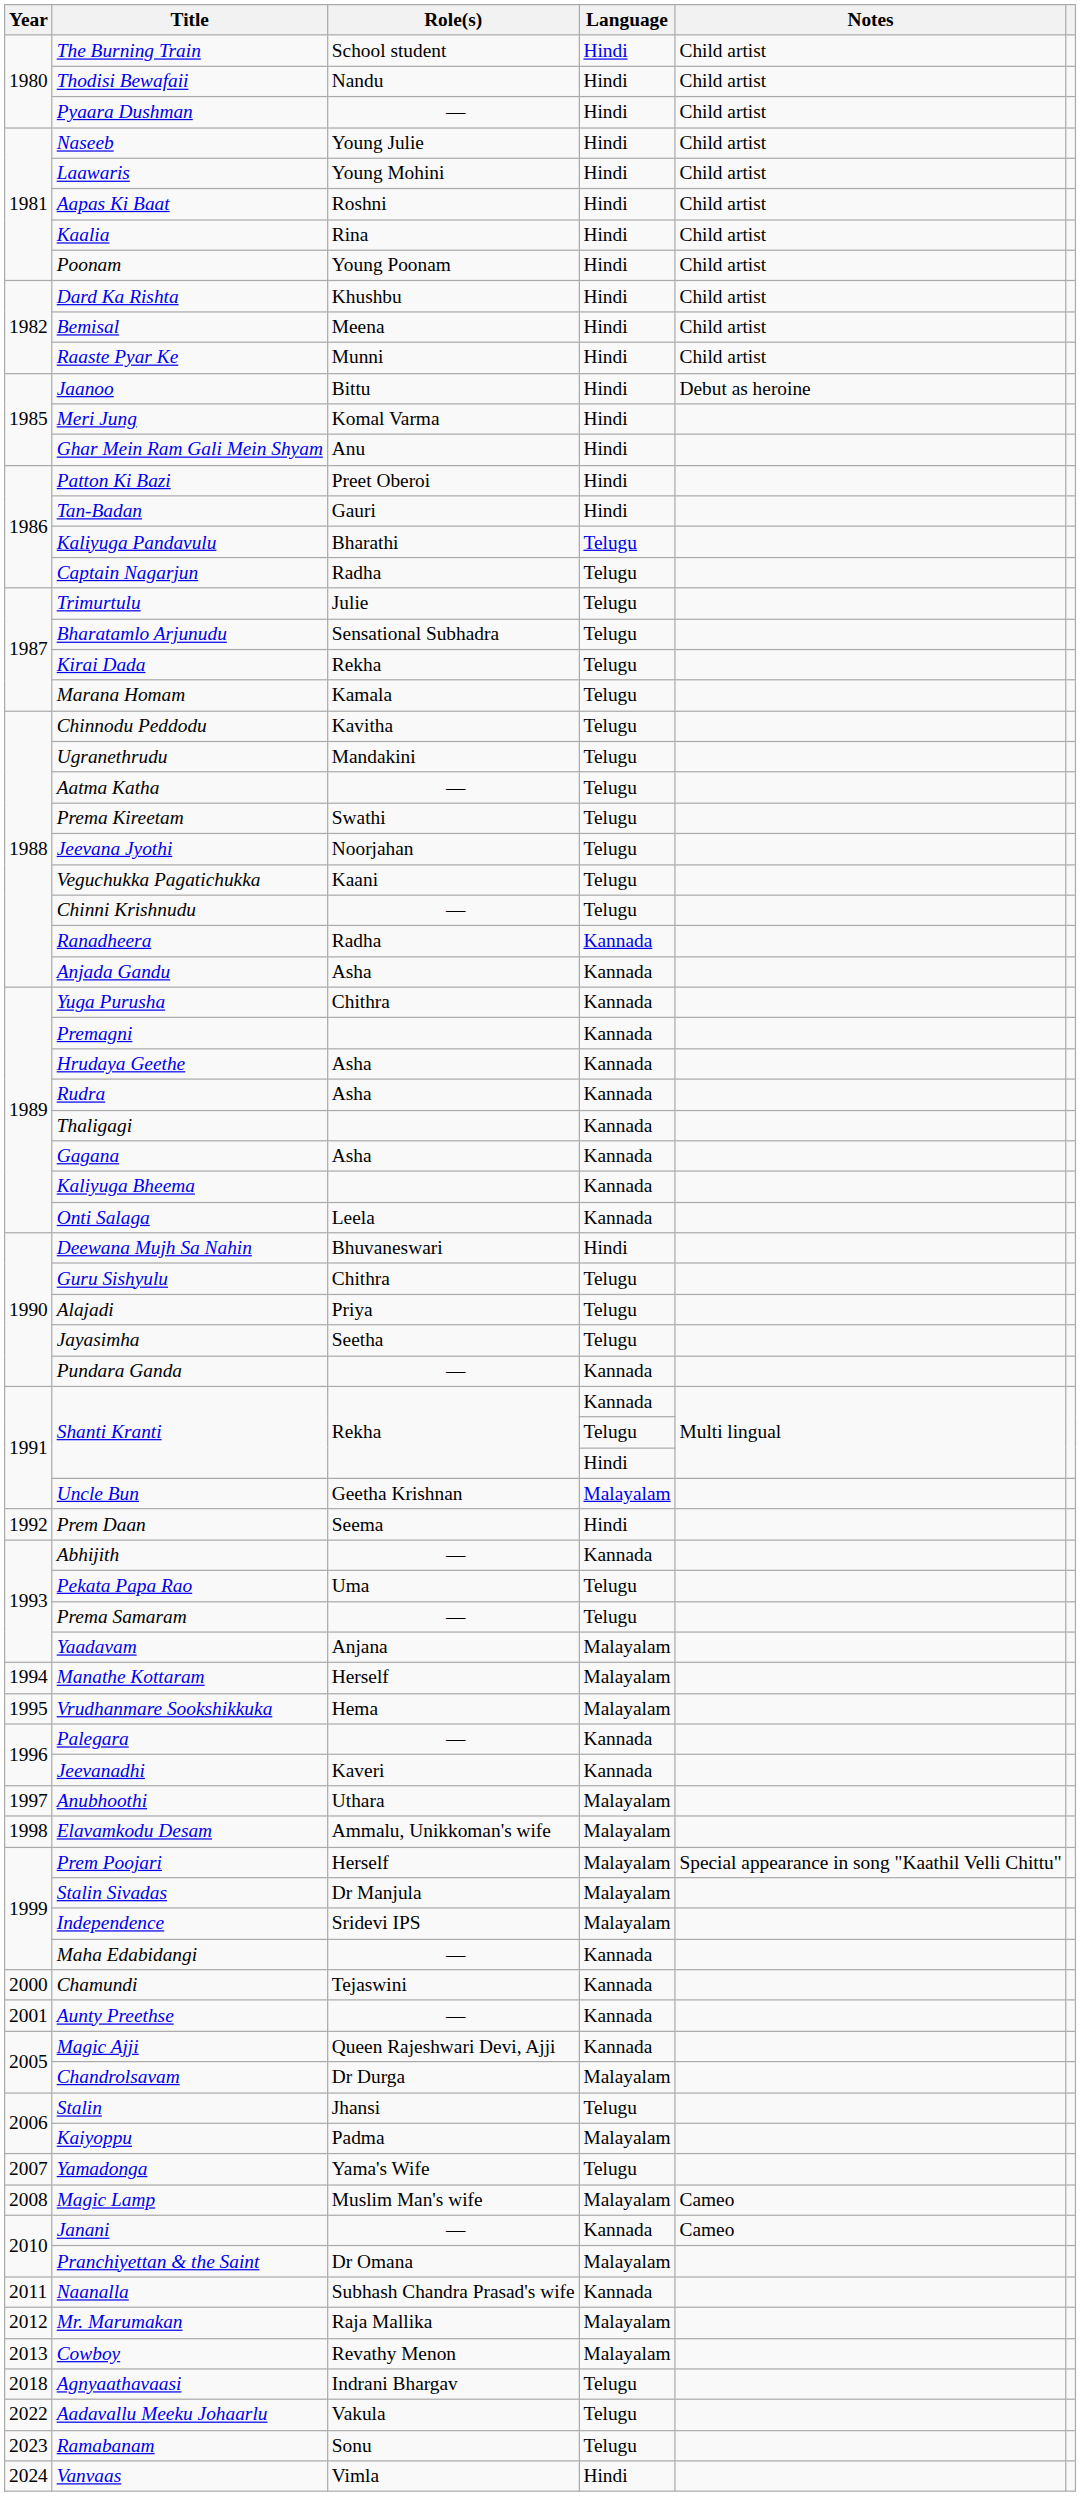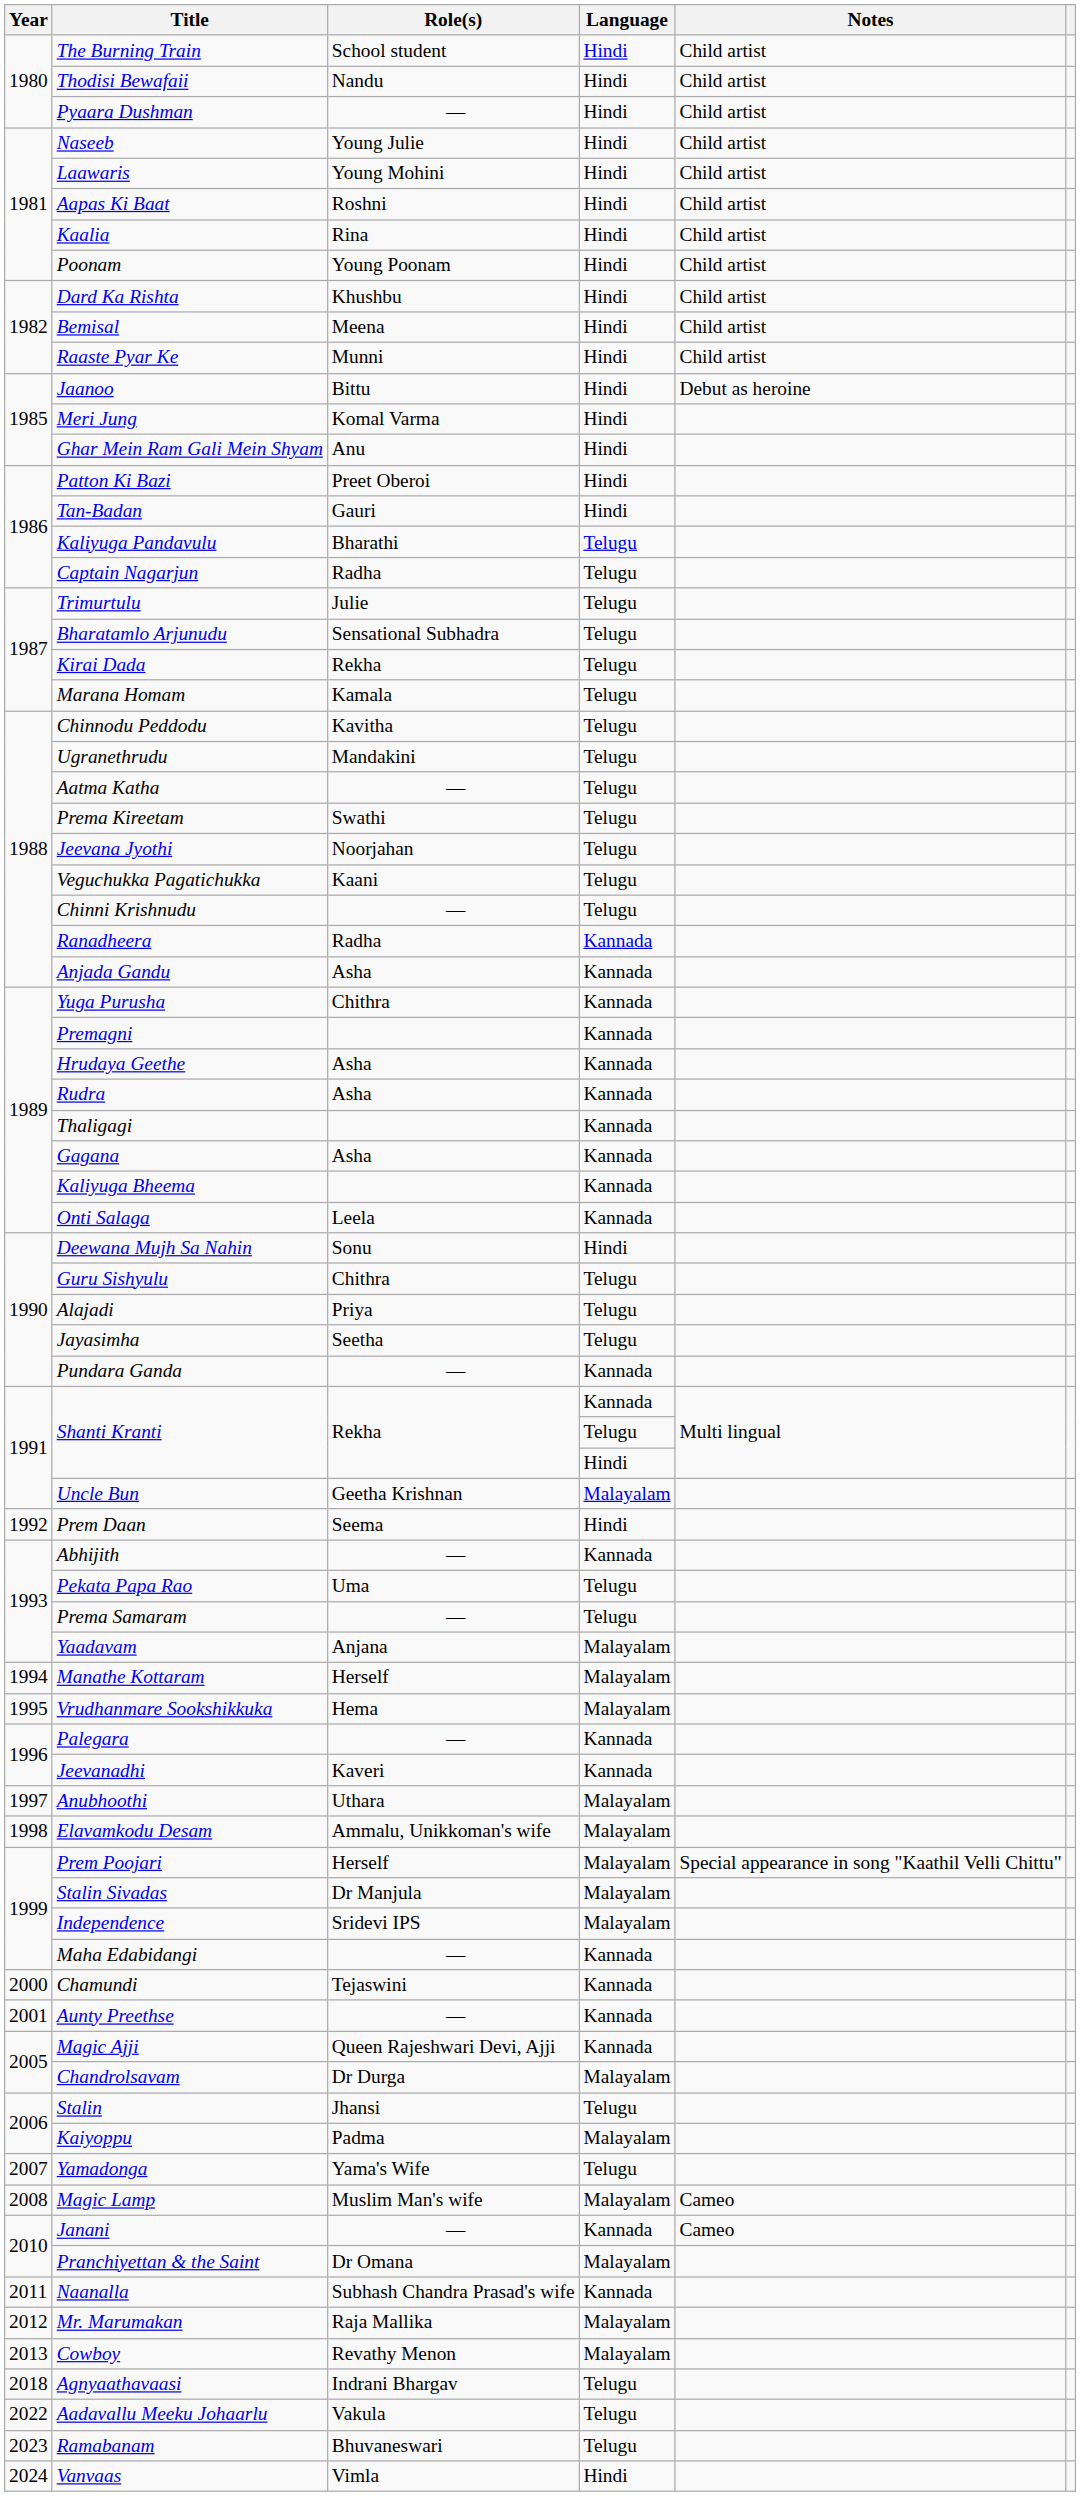 <table class="wikitable sortable" id="filmography">
 <tr>
 <th scope="col">Year</th>
 <th scope="col">Title</th>
 <th scope="col">Role(s)</th>
 <th scope="col">Language</th>
 <th scope="col" class="unsortable">Notes</th>
 <th scope="col" class="unsortable"></th>
 </tr>
 <tr>
 <td rowspan="3">1980</td>
 <td><em><a href='#'>The Burning Train</a></em></td>
 <td>School student</td>
 <td><a href='#'>Hindi</a></td>
 <td>Child artist</td>
 <td style="text-align:center;"></td>
 </tr>
 <tr>
 <td><em><a href='#'>Thodisi Bewafaii</a></em></td>
 <td>Nandu</td>
 <td>Hindi</td>
 <td>Child artist</td>
 <td style="text-align:center;"></td>
 </tr>
 <tr>
 <td><em><a href='#'>Pyaara Dushman</a></em></td>
 <td style="text-align:center;"> —</td>
 <td>Hindi</td>
 <td>Child artist</td>
 <td style="text-align:center;"></td>
 </tr>
 <tr>
 <td rowspan="5">1981</td>
 <td><em><a href='#'>Naseeb</a></em></td>
 <td>Young Julie</td>
 <td>Hindi</td>
 <td>Child artist</td>
 <td style="text-align:center;"></td>
 </tr>
 <tr>
 <td><em><a href='#'>Laawaris</a></em></td>
 <td>Young Mohini</td>
 <td>Hindi</td>
 <td>Child artist</td>
 <td style="text-align:center;"></td>
 </tr>
 <tr>
 <td><em><a href='#'>Aapas Ki Baat</a></em></td>
 <td>Roshni</td>
 <td>Hindi</td>
 <td>Child artist</td>
 <td style="text-align:center;"></td>
 </tr>
 <tr>
 <td><em><a href='#'>Kaalia</a></em></td>
 <td>Rina</td>
 <td>Hindi</td>
 <td>Child artist</td>
 <td style="text-align:center;"></td>
 </tr>
 <tr>
 <td><em>Poonam</em></td>
 <td>Young Poonam</td>
 <td>Hindi</td>
 <td>Child artist</td>
 <td style="text-align:center;"></td>
 </tr>
 <tr>
 <td rowspan="3">1982</td>
 <td><em><a href='#'>Dard Ka Rishta</a></em></td>
 <td>Khushbu</td>
 <td>Hindi</td>
 <td>Child artist</td>
 <td style="text-align:center;"></td>
 </tr>
 <tr>
 <td><em><a href='#'>Bemisal</a></em></td>
 <td>Meena</td>
 <td>Hindi</td>
 <td>Child artist</td>
 <td style="text-align:center;"></td>
 </tr>
 <tr>
 <td><em><a href='#'>Raaste Pyar Ke</a></em></td>
 <td>Munni</td>
 <td>Hindi</td>
 <td>Child artist</td>
 <td style="text-align:center;"></td>
 </tr>
 <tr>
 <td rowspan="3">1985</td>
 <td><em><a href='#'>Jaanoo</a></em></td>
 <td>Bittu</td>
 <td>Hindi</td>
 <td>Debut as heroine</td>
 <td style="text-align:center;"></td>
 </tr>
 <tr>
 <td><em><a href='#'>Meri Jung</a></em></td>
 <td>Komal Varma</td>
 <td>Hindi</td>
 <td></td>
 <td style="text-align:center;"></td>
 </tr>
 <tr>
 <td><em><a href='#'>Ghar Mein Ram Gali Mein Shyam</a></em></td>
 <td>Anu</td>
 <td>Hindi</td>
 <td></td>
 <td style="text-align:center;"></td>
 </tr>
 <tr>
 <td rowspan="4">1986</td>
 <td><em><a href='#'>Patton Ki Bazi</a></em></td>
 <td>Preet Oberoi</td>
 <td>Hindi</td>
 <td></td>
 <td style="text-align:center;"></td>
 </tr>
 <tr>
 <td><em><a href='#'>Tan-Badan</a></em></td>
 <td>Gauri</td>
 <td>Hindi</td>
 <td></td>
 <td style="text-align:center;"></td>
 </tr>
 <tr>
 <td><em><a href='#'>Kaliyuga Pandavulu</a></em></td>
 <td>Bharathi</td>
 <td><a href='#'>Telugu</a></td>
 <td></td>
 <td style="text-align:center;"></td>
 </tr>
 <tr>
 <td><em><a href='#'>Captain Nagarjun</a></em></td>
 <td>Radha</td>
 <td>Telugu</td>
 <td></td>
 <td style="text-align:center;"></td>
 </tr>
 <tr>
 <td rowspan="4">1987</td>
 <td><em><a href='#'>Trimurtulu</a></em></td>
 <td>Julie</td>
 <td>Telugu</td>
 <td></td>
 <td style="text-align:center;"></td>
 </tr>
 <tr>
 <td><em><a href='#'>Bharatamlo Arjunudu</a></em></td>
 <td>Sensational Subhadra</td>
 <td>Telugu</td>
 <td></td>
 <td style="text-align:center;"></td>
 </tr>
 <tr>
 <td><em> <a href='#'>Kirai Dada</a></em></td>
 <td>Rekha</td>
 <td>Telugu</td>
 <td></td>
 <td style="text-align:center;"></td>
 </tr>
 <tr>
 <td><em>Marana Homam</em></td>
 <td>Kamala</td>
 <td>Telugu</td>
 <td></td>
 <td style="text-align:center;"></td>
 </tr>
 <tr>
 <td rowspan="9">1988</td>
 <td><em>Chinnodu Peddodu</em></td>
 <td>Kavitha</td>
 <td>Telugu</td>
 <td></td>
 <td style="text-align:center;"></td>
 </tr>
 <tr>
 <td><em>Ugranethrudu</em></td>
 <td>Mandakini</td>
 <td>Telugu</td>
 <td></td>
 <td style="text-align:center;"></td>
 </tr>
 <tr>
 <td><em>Aatma Katha</em></td>
 <td style="text-align:center;"> —</td>
 <td>Telugu</td>
 <td></td>
 <td style="text-align:center;"></td>
 </tr>
 <tr>
 <td><em>Prema Kireetam</em></td>
 <td>Swathi</td>
 <td>Telugu</td>
 <td></td>
 <td style="text-align:center;"></td>
 </tr>
 <tr>
 <td><em><a href='#'>Jeevana Jyothi</a></em></td>
 <td>Noorjahan</td>
 <td>Telugu</td>
 <td></td>
 <td style="text-align:center;"></td>
 </tr>
 <tr>
 <td><em>Veguchukka Pagatichukka</em></td>
 <td>Kaani</td>
 <td>Telugu</td>
 <td></td>
 <td style="text-align:center;"></td>
 </tr>
 <tr>
 <td><em>Chinni Krishnudu</em></td>
 <td style="text-align:center;"> —</td>
 <td>Telugu</td>
 <td></td>
 <td style="text-align:center;"></td>
 </tr>
 <tr>
 <td><em><a href='#'>Ranadheera</a></em></td>
 <td>Radha</td>
 <td><a href='#'>Kannada</a></td>
 <td></td>
 <td style="text-align:center;"></td>
 </tr>
 <tr>
 <td><em><a href='#'>Anjada Gandu</a></em></td>
 <td>Asha</td>
 <td>Kannada</td>
 <td></td>
 <td style="text-align:center;"></td>
 </tr>
 <tr>
 <td rowspan="8">1989</td>
 <td><em><a href='#'>Yuga Purusha</a></em></td>
 <td>Chithra</td>
 <td>Kannada</td>
 <td></td>
 <td style="text-align:center;"></td>
 </tr>
 <tr>
 <td><em><a href='#'>Premagni</a></em></td>
 <td style="text-align:center;"></td>
 <td>Kannada</td>
 <td></td>
 <td style="text-align:center;"></td>
 </tr>
 <tr>
 <td><em><a href='#'>Hrudaya Geethe</a></em></td>
 <td>Asha</td>
 <td>Kannada</td>
 <td></td>
 <td style="text-align:center;"></td>
 </tr>
 <tr>
 <td><em><a href='#'>Rudra</a></em></td>
 <td>Asha</td>
 <td>Kannada</td>
 <td></td>
 <td style="text-align:center;"></td>
 </tr>
 <tr>
 <td><em>Thaligagi</em></td>
 <td></td>
 <td>Kannada</td>
 <td></td>
 <td></td>
 </tr>
 <tr>
 <td><em><a href='#'>Gagana</a></em></td>
 <td>Asha</td>
 <td>Kannada</td>
 <td></td>
 <td style="text-align:center;"></td>
 </tr>
 <tr>
 <td><em><a href='#'>Kaliyuga Bheema</a></em></td>
 <td style="text-align:center;"></td>
 <td>Kannada</td>
 <td></td>
 <td style="text-align:center;"></td>
 </tr>
 <tr>
 <td><em><a href='#'>Onti Salaga</a></em></td>
 <td>Leela</td>
 <td>Kannada</td>
 <td></td>
 <td style="text-align:center;"></td>
 </tr>
 <tr>
 <td rowspan="5">1990</td>
 <td><em><a href='#'>Deewana Mujh Sa Nahin</a></em></td>
-<td>Bhuvaneswari</td>
+<td>Sonu</td>
 <td>Hindi</td>
 <td></td>
 <td style="text-align:center;"></td>
 </tr>
 <tr>
 <td><em><a href='#'>Guru Sishyulu</a></em></td>
 <td>Chithra</td>
 <td>Telugu</td>
 <td></td>
 <td style="text-align:center;"></td>
 </tr>
 <tr>
 <td><em>Alajadi</em></td>
 <td>Priya</td>
 <td>Telugu</td>
 <td></td>
 <td style="text-align:center;"></td>
 </tr>
 <tr>
 <td><em>Jayasimha</em></td>
 <td>Seetha</td>
 <td>Telugu</td>
 <td></td>
 <td style="text-align:center;"></td>
 </tr>
 <tr>
 <td><em>Pundara Ganda</em></td>
 <td style="text-align:center;"> —</td>
 <td>Kannada</td>
 <td></td>
 <td style="text-align:center;"></td>
 </tr>
 <tr>
 <td rowspan="4">1991</td>
 <td rowspan="3"><em><a href='#'>Shanti Kranti</a></em></td>
 <td rowspan="3">Rekha</td>
 <td>Kannada</td>
 <td rowspan="3">Multi lingual</td>
 <td rowspan="3" style="text-align:center;"></td>
 </tr>
 <tr>
 <td>Telugu</td>
 </tr>
 <tr>
 <td>Hindi</td>
 </tr>
 <tr>
 <td><em><a href='#'>Uncle Bun</a></em></td>
 <td>Geetha Krishnan</td>
 <td><a href='#'>Malayalam</a></td>
 <td></td>
 <td style="text-align:center;"></td>
 </tr>
 <tr>
 <td>1992</td>
 <td><em>Prem Daan</em></td>
 <td>Seema</td>
 <td>Hindi</td>
 <td></td>
 <td style="text-align:center;"></td>
 </tr>
 <tr>
 <td rowspan="4">1993</td>
 <td><em>Abhijith</em></td>
 <td style="text-align:center;"> —</td>
 <td>Kannada</td>
 <td></td>
 <td style="text-align:center;"></td>
 </tr>
 <tr>
 <td><em><a href='#'>Pekata Papa Rao</a></em></td>
 <td>Uma</td>
 <td>Telugu</td>
 <td></td>
 <td style="text-align:center;"></td>
 </tr>
 <tr>
 <td><em>Prema Samaram</em></td>
 <td style="text-align:center;"> —</td>
 <td>Telugu</td>
 <td></td>
 <td style="text-align:center;"></td>
 </tr>
 <tr>
 <td><em><a href='#'>Yaadavam</a></em></td>
 <td>Anjana</td>
 <td>Malayalam</td>
 <td></td>
 <td style="text-align:center;"></td>
 </tr>
 <tr>
 <td>1994</td>
 <td><em><a href='#'>Manathe Kottaram</a></em></td>
 <td>Herself</td>
 <td>Malayalam</td>
 <td></td>
 <td style="text-align:center;"></td>
 </tr>
 <tr>
 <td>1995</td>
 <td><em><a href='#'>Vrudhanmare Sookshikkuka</a></em></td>
 <td>Hema</td>
 <td>Malayalam</td>
 <td></td>
 <td style="text-align:center;"></td>
 </tr>
 <tr>
 <td rowspan="2">1996</td>
 <td><em><a href='#'>Palegara</a></em></td>
 <td style="text-align:center;"> —</td>
 <td>Kannada</td>
 <td></td>
 <td style="text-align:center;"></td>
 </tr>
 <tr>
 <td><em><a href='#'>Jeevanadhi</a></em></td>
 <td>Kaveri</td>
 <td>Kannada</td>
 <td></td>
 <td style="text-align:center;"></td>
 </tr>
 <tr>
 <td>1997</td>
 <td><em><a href='#'>Anubhoothi</a></em></td>
 <td>Uthara</td>
 <td>Malayalam</td>
 <td></td>
 <td style="text-align:center;"></td>
 </tr>
 <tr>
 <td>1998</td>
 <td><em><a href='#'>Elavamkodu Desam</a></em></td>
 <td>Ammalu, Unikkoman's wife</td>
 <td>Malayalam</td>
 <td></td>
 <td style="text-align:center;"></td>
 </tr>
 <tr>
 <td rowspan="4">1999</td>
 <td><em><a href='#'>Prem Poojari</a></em></td>
 <td>Herself</td>
 <td>Malayalam</td>
 <td>Special appearance in song "Kaathil Velli Chittu"</td>
 <td style="text-align:center;"></td>
 </tr>
 <tr>
 <td><em><a href='#'>Stalin Sivadas</a></em></td>
 <td>Dr Manjula</td>
 <td>Malayalam</td>
 <td></td>
 <td style="text-align:center;"></td>
 </tr>
 <tr>
 <td><em><a href='#'>Independence</a></em></td>
 <td>Sridevi IPS</td>
 <td>Malayalam</td>
 <td></td>
 <td style="text-align:center;"></td>
 </tr>
 <tr>
 <td><em>Maha Edabidangi</em></td>
 <td style="text-align:center;"> —</td>
 <td>Kannada</td>
 <td></td>
 <td style="text-align:center;"></td>
 </tr>
 <tr>
 <td>2000</td>
 <td><em>Chamundi</em></td>
 <td>Tejaswini</td>
 <td>Kannada</td>
 <td></td>
 <td style="text-align:center;"></td>
 </tr>
 <tr>
 <td>2001</td>
 <td><em><a href='#'>Aunty Preethse</a></em></td>
 <td style="text-align:center;"> —</td>
 <td>Kannada</td>
 <td></td>
 <td style="text-align:center;"></td>
 </tr>
 <tr>
 <td rowspan="2">2005</td>
 <td><em><a href='#'>Magic Ajji</a></em></td>
 <td>Queen Rajeshwari Devi, Ajji</td>
 <td>Kannada</td>
 <td></td>
 <td style="text-align:center;"></td>
 </tr>
 <tr>
 <td><em><a href='#'>Chandrolsavam</a></em></td>
 <td>Dr Durga</td>
 <td>Malayalam</td>
 <td></td>
 <td style="text-align:center;"></td>
 </tr>
 <tr>
 <td rowspan="2">2006</td>
 <td><em><a href='#'>Stalin</a></em></td>
 <td>Jhansi</td>
 <td>Telugu</td>
 <td></td>
 <td style="text-align:center;"></td>
 </tr>
 <tr>
 <td><em><a href='#'>Kaiyoppu</a></em></td>
 <td>Padma</td>
 <td>Malayalam</td>
 <td></td>
 <td style="text-align:center;"></td>
 </tr>
 <tr>
 <td>2007</td>
 <td><em><a href='#'>Yamadonga</a></em></td>
 <td>Yama's Wife</td>
 <td>Telugu</td>
 <td></td>
 <td style="text-align:center;"></td>
 </tr>
 <tr>
 <td>2008</td>
 <td><em><a href='#'>Magic Lamp</a></em></td>
 <td>Muslim Man's wife</td>
 <td>Malayalam</td>
 <td>Cameo</td>
 <td style="text-align:center;"></td>
 </tr>
 <tr>
 <td rowspan="2">2010</td>
 <td><em><a href='#'>Janani</a></em></td>
 <td style="text-align:center;"> —</td>
 <td>Kannada</td>
 <td>Cameo</td>
 <td style="text-align:center;"></td>
 </tr>
 <tr>
 <td><em><a href='#'>Pranchiyettan & the Saint</a></em></td>
 <td>Dr Omana</td>
 <td>Malayalam</td>
 <td></td>
 <td style="text-align:center;"></td>
 </tr>
 <tr>
 <td>2011</td>
 <td><em><a href='#'>Naanalla</a></em></td>
 <td>Subhash Chandra Prasad's wife</td>
 <td>Kannada</td>
 <td></td>
 <td style="text-align:center;"></td>
 </tr>
 <tr>
 <td>2012</td>
 <td><em><a href='#'>Mr. Marumakan</a></em></td>
 <td>Raja Mallika</td>
 <td>Malayalam</td>
 <td></td>
 <td style="text-align:center;"></td>
 </tr>
 <tr>
 <td>2013</td>
 <td><em><a href='#'>Cowboy</a></em></td>
 <td>Revathy Menon</td>
 <td>Malayalam</td>
 <td></td>
 <td style="text-align:center;"></td>
 </tr>
 <tr>
 <td>2018</td>
 <td><em><a href='#'>Agnyaathavaasi</a></em></td>
 <td>Indrani Bhargav</td>
 <td>Telugu</td>
 <td></td>
 <td style="text-align:center;"></td>
 </tr>
 <tr>
 <td>2022</td>
 <td><em><a href='#'>Aadavallu Meeku Johaarlu</a></em></td>
 <td>Vakula</td>
 <td>Telugu</td>
 <td></td>
 <td style="text-align:center;"></td>
 </tr>
 <tr>
 <td>2023</td>
 <td><em><a href='#'>Ramabanam</a></em></td>
-<td>Sonu</td>
+<td>Bhuvaneswari</td>
 <td>Telugu</td>
 <td></td>
 <td style="text-align:center;"></td>
 </tr>
 <tr>
 <td>2024</td>
 <td><em><a href='#'>Vanvaas</a></em></td>
 <td>Vimla</td>
 <td>Hindi</td>
 <td></td>
 </tr>
 </table>
